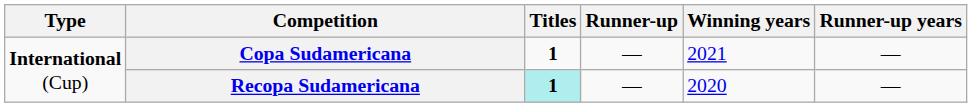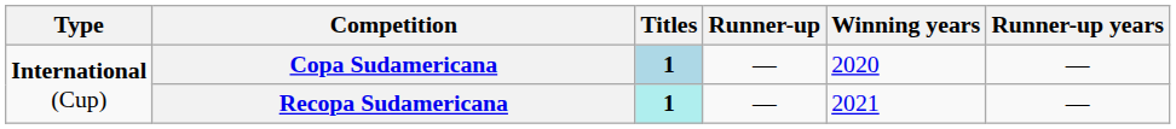 <table class="wikitable plainrowheaders" style="font-size:95%; text-align:center;">
 <tr>
 <th>Type</th>
 <th width=300px>Competition</th>
 <th>Titles</th>
 <th>Runner-up</th>
 <th>Winning years</th>
 <th>Runner-up years</th>
 </tr>
 <tr>
 <td rowspan="4"><strong>International</strong><br>(Cup)</td>
 <th scope="col"><a href='#'>Copa Sudamericana</a></th>
-<td><strong>1</strong></td>
+<td style="background: lightblue;"><strong>1</strong></td>
 <td style="text-align:center;">—</td>
-<td align="left"><a href='#'>2021</a></td>
+<td align="left"><a href='#'>2020</a></td>
 <td style="text-align:center;">—</td>
 </tr>
 <tr>
 <th scope=col><a href='#'>Recopa Sudamericana</a></th>
 <td style="background: paleturquoise;"><strong>1</strong></td>
 <td style="text-align:center;">—</td>
-<td align="left"><a href='#'>2020</a></td>
+<td align="left"><a href='#'>2021</a></td>
 <td style="text-align:center;">—</td>
 </tr>
 </table>
